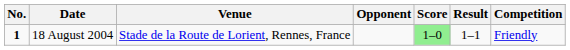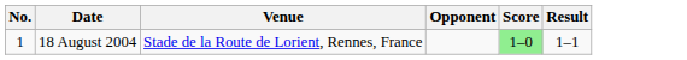 <table class="wikitable">
 <tr>
 <th scope="col">No.</th>
 <th scope="col">Date</th>
 <th scope="col">Venue</th>
 <th scope="col">Opponent</th>
 <th scope="col">Score</th>
 <th scope="col">Result</th>
-<th scope="col">Competition</th>
 </tr>
 <tr>
-<td style="text-align:center"><strong>1</strong></td>
+<td style="text-align:center">1</td>
 <td>18 August 2004</td>
 <td><a href='#'>Stade de la Route de Lorient</a>, Rennes, France</td>
 <td></td>
 <td style="background: lightgreen; text-align:center">1–0</td>
 <td style="text-align:center">1–1</td>
-<td><a href='#'>Friendly</a></td>
 </tr>
 </table>
